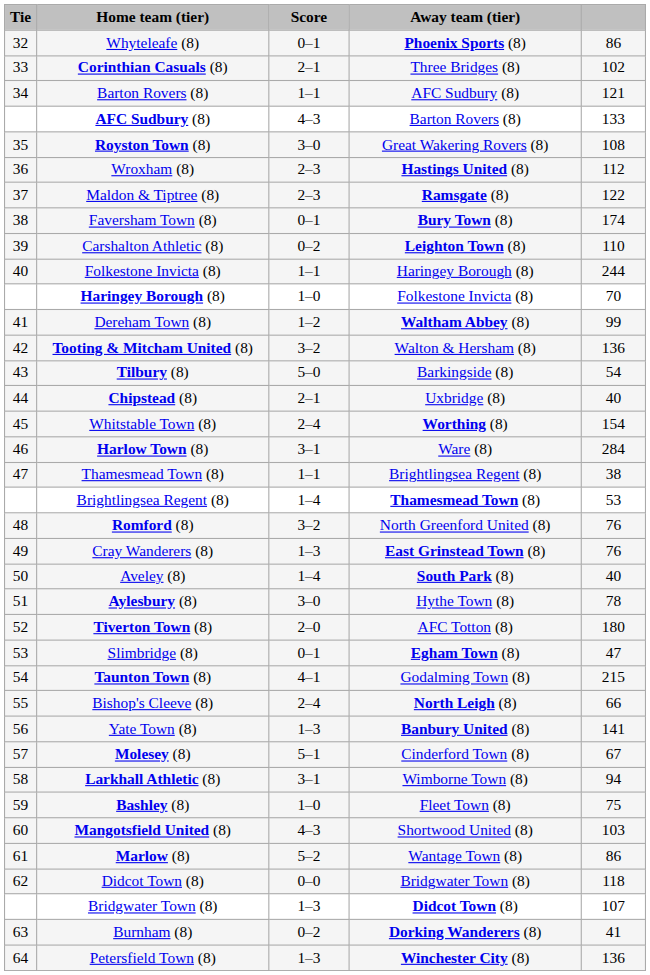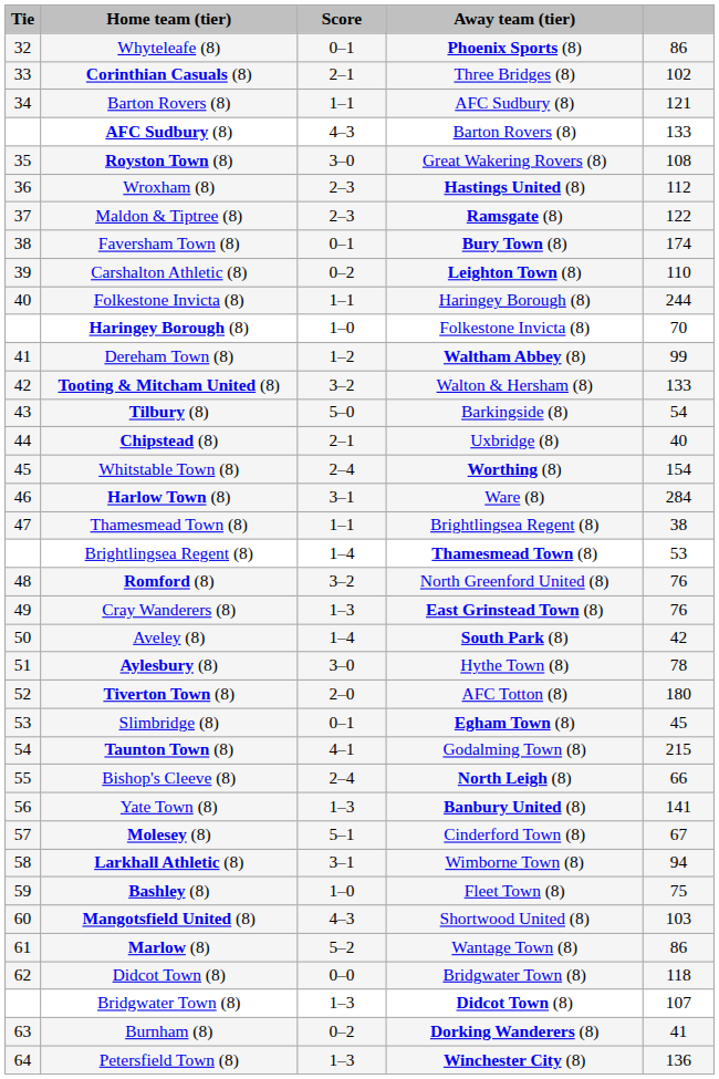 <table class="wikitable" style="width: 600px; background:WhiteSmoke; text-align:center; font-size:90%">
 <tr>
 <td scope="col" style="width:  5.00%; background:silver;"><strong>Tie</strong></td>
 <td scope="col" style="width: 36.25%; background:silver;"><strong>Home team (tier)</strong></td>
 <td scope="col" style="width: 12.50%; background:silver;"><strong>Score</strong></td>
 <td scope="col" style="width: 36.25%; background:silver;"><strong>Away team (tier)</strong></td>
 <td scope="col" style="width: 10.00%; background:silver;"><strong></strong></td>
 </tr>
 <tr>
 <td>32</td>
 <td><a href='#'>Whyteleafe</a> (8)</td>
 <td>0–1</td>
 <td><strong><a href='#'>Phoenix Sports</a></strong> (8)</td>
 <td>86</td>
 </tr>
 <tr>
 <td>33</td>
 <td><strong><a href='#'>Corinthian Casuals</a></strong> (8)</td>
 <td>2–1</td>
 <td><a href='#'>Three Bridges</a> (8)</td>
 <td>102</td>
 </tr>
 <tr>
 <td>34</td>
 <td><a href='#'>Barton Rovers</a> (8)</td>
 <td>1–1</td>
 <td><a href='#'>AFC Sudbury</a> (8)</td>
 <td>121</td>
 </tr>
 <tr style="background:white;">
 <td><em></em></td>
 <td><strong><a href='#'>AFC Sudbury</a></strong> (8)</td>
 <td>4–3</td>
 <td><a href='#'>Barton Rovers</a> (8)</td>
 <td>133</td>
 </tr>
 <tr>
 <td>35</td>
 <td><strong><a href='#'>Royston Town</a></strong> (8)</td>
 <td>3–0</td>
 <td><a href='#'>Great Wakering Rovers</a> (8)</td>
 <td>108</td>
 </tr>
 <tr>
 <td>36</td>
 <td><a href='#'>Wroxham</a> (8)</td>
 <td>2–3</td>
 <td><strong><a href='#'>Hastings United</a></strong> (8)</td>
 <td>112</td>
 </tr>
 <tr>
 <td>37</td>
 <td><a href='#'>Maldon & Tiptree</a> (8)</td>
 <td>2–3</td>
 <td><strong><a href='#'>Ramsgate</a></strong> (8)</td>
 <td>122</td>
 </tr>
 <tr>
 <td>38</td>
 <td><a href='#'>Faversham Town</a> (8)</td>
 <td>0–1</td>
 <td><strong><a href='#'>Bury Town</a></strong> (8)</td>
 <td>174</td>
 </tr>
 <tr>
 <td>39</td>
 <td><a href='#'>Carshalton Athletic</a> (8)</td>
 <td>0–2</td>
 <td><strong><a href='#'>Leighton Town</a></strong> (8)</td>
 <td>110</td>
 </tr>
 <tr>
 <td>40</td>
 <td><a href='#'>Folkestone Invicta</a> (8)</td>
 <td>1–1</td>
 <td><a href='#'>Haringey Borough</a> (8)</td>
 <td>244</td>
 </tr>
 <tr style="background:white;">
 <td><em></em></td>
 <td><strong><a href='#'>Haringey Borough</a></strong> (8)</td>
 <td>1–0</td>
 <td><a href='#'>Folkestone Invicta</a> (8)</td>
 <td>70</td>
 </tr>
 <tr>
 <td>41</td>
 <td><a href='#'>Dereham Town</a> (8)</td>
 <td>1–2</td>
 <td><strong><a href='#'>Waltham Abbey</a></strong> (8)</td>
 <td>99</td>
 </tr>
 <tr>
 <td>42</td>
 <td><strong><a href='#'>Tooting & Mitcham United</a></strong> (8)</td>
 <td>3–2</td>
 <td><a href='#'>Walton & Hersham</a> (8)</td>
-<td>136</td>
+<td>133</td>
 </tr>
 <tr>
 <td>43</td>
 <td><strong><a href='#'>Tilbury</a></strong> (8)</td>
 <td>5–0</td>
 <td><a href='#'>Barkingside</a> (8)</td>
 <td>54</td>
 </tr>
 <tr>
 <td>44</td>
 <td><strong><a href='#'>Chipstead</a></strong> (8)</td>
 <td>2–1</td>
 <td><a href='#'>Uxbridge</a> (8)</td>
 <td>40</td>
 </tr>
 <tr>
 <td>45</td>
 <td><a href='#'>Whitstable Town</a> (8)</td>
 <td>2–4</td>
 <td><strong><a href='#'>Worthing</a></strong> (8)</td>
 <td>154</td>
 </tr>
 <tr>
 <td>46</td>
 <td><strong><a href='#'>Harlow Town</a></strong> (8)</td>
 <td>3–1</td>
 <td><a href='#'>Ware</a> (8)</td>
 <td>284</td>
 </tr>
 <tr>
 <td>47</td>
 <td><a href='#'>Thamesmead Town</a> (8)</td>
 <td>1–1</td>
 <td><a href='#'>Brightlingsea Regent</a> (8)</td>
 <td>38</td>
 </tr>
 <tr style="background:white;">
 <td><em></em></td>
 <td><a href='#'>Brightlingsea Regent</a> (8)</td>
 <td>1–4</td>
 <td><strong><a href='#'>Thamesmead Town</a></strong> (8)</td>
 <td>53</td>
 </tr>
 <tr>
 <td>48</td>
 <td><strong><a href='#'>Romford</a></strong> (8)</td>
 <td>3–2</td>
 <td><a href='#'>North Greenford United</a> (8)</td>
 <td>76</td>
 </tr>
 <tr>
 <td>49</td>
 <td><a href='#'>Cray Wanderers</a> (8)</td>
 <td>1–3</td>
 <td><strong><a href='#'>East Grinstead Town</a></strong> (8)</td>
 <td>76</td>
 </tr>
 <tr>
 <td>50</td>
 <td><a href='#'>Aveley</a> (8)</td>
 <td>1–4</td>
 <td><strong><a href='#'>South Park</a></strong> (8)</td>
-<td>40</td>
+<td>42</td>
 </tr>
 <tr>
 <td>51</td>
 <td><strong><a href='#'>Aylesbury</a></strong> (8)</td>
 <td>3–0</td>
 <td><a href='#'>Hythe Town</a> (8)</td>
 <td>78</td>
 </tr>
 <tr>
 <td>52</td>
 <td><strong><a href='#'>Tiverton Town</a></strong> (8)</td>
 <td>2–0</td>
 <td><a href='#'>AFC Totton</a> (8)</td>
 <td>180</td>
 </tr>
 <tr>
 <td>53</td>
 <td><a href='#'>Slimbridge</a> (8)</td>
 <td>0–1</td>
 <td><strong><a href='#'>Egham Town</a></strong> (8)</td>
-<td>47</td>
+<td>45</td>
 </tr>
 <tr>
 <td>54</td>
 <td><strong><a href='#'>Taunton Town</a></strong> (8)</td>
 <td>4–1</td>
 <td><a href='#'>Godalming Town</a> (8)</td>
 <td>215</td>
 </tr>
 <tr>
 <td>55</td>
 <td><a href='#'>Bishop's Cleeve</a> (8)</td>
 <td>2–4</td>
 <td><strong><a href='#'>North Leigh</a></strong> (8)</td>
 <td>66</td>
 </tr>
 <tr>
 <td>56</td>
 <td><a href='#'>Yate Town</a> (8)</td>
 <td>1–3</td>
 <td><strong><a href='#'>Banbury United</a></strong> (8)</td>
 <td>141</td>
 </tr>
 <tr>
 <td>57</td>
 <td><strong><a href='#'>Molesey</a></strong> (8)</td>
 <td>5–1</td>
 <td><a href='#'>Cinderford Town</a> (8)</td>
 <td>67</td>
 </tr>
 <tr>
 <td>58</td>
 <td><strong><a href='#'>Larkhall Athletic</a></strong> (8)</td>
 <td>3–1</td>
 <td><a href='#'>Wimborne Town</a> (8)</td>
 <td>94</td>
 </tr>
 <tr>
 <td>59</td>
 <td><strong><a href='#'>Bashley</a></strong> (8)</td>
 <td>1–0</td>
 <td><a href='#'>Fleet Town</a> (8)</td>
 <td>75</td>
 </tr>
 <tr>
 <td>60</td>
 <td><strong><a href='#'>Mangotsfield United</a></strong> (8)</td>
 <td>4–3</td>
 <td><a href='#'>Shortwood United</a> (8)</td>
 <td>103</td>
 </tr>
 <tr>
 <td>61</td>
 <td><strong><a href='#'>Marlow</a></strong> (8)</td>
 <td>5–2</td>
 <td><a href='#'>Wantage Town</a> (8)</td>
 <td>86</td>
 </tr>
 <tr>
 <td>62</td>
 <td><a href='#'>Didcot Town</a> (8)</td>
 <td>0–0</td>
 <td><a href='#'>Bridgwater Town</a> (8)</td>
 <td>118</td>
 </tr>
 <tr style="background:white;">
 <td><em></em></td>
 <td><a href='#'>Bridgwater Town</a> (8)</td>
 <td>1–3</td>
 <td><strong><a href='#'>Didcot Town</a></strong> (8)</td>
 <td>107</td>
 </tr>
 <tr>
 <td>63</td>
 <td><a href='#'>Burnham</a> (8)</td>
 <td>0–2</td>
 <td><strong><a href='#'>Dorking Wanderers</a></strong> (8)</td>
 <td>41</td>
 </tr>
 <tr>
 <td>64</td>
 <td><a href='#'>Petersfield Town</a> (8)</td>
 <td>1–3</td>
 <td><strong><a href='#'>Winchester City</a></strong> (8)</td>
 <td>136</td>
 </tr>
 <tr>
 </tr>
 </table>
